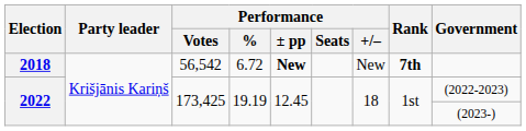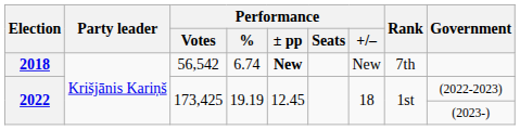 <table class=wikitable style=text-align:center>
 <tr>
 <th rowspan="2"><strong>Election</strong></th>
 <th rowspan="2">Party leader</th>
 <th colspan="5" scope="col">Performance</th>
 <th rowspan="2">Rank</th>
 <th rowspan="2">Government</th>
 </tr>
 <tr>
 <th><strong>Votes</strong></th>
 <th><strong>%</strong></th>
 <th><strong>± pp</strong></th>
 <th><strong>Seats</strong></th>
 <th><strong>+/–</strong></th>
 </tr>
 <tr>
 <th><a href='#'>2018</a></th>
 <td rowspan=3><a href='#'>Krišjānis Kariņš</a></td>
 <td>56,542</td>
-<td>6.72</td>
+<td>6.74</td>
 <td><strong>New</strong></td>
 <td></td>
 <td>New</td>
-<td><strong>7th</strong></td>
+<td>7th</td>
 <td></td>
 </tr>
 <tr>
 <th rowspan="2"><a href='#'>2022</a></th>
 <td rowspan="2">173,425</td>
 <td rowspan="2">19.19</td>
 <td rowspan="2"> 12.45</td>
 <td rowspan="2"></td>
 <td rowspan="2"> 18</td>
 <td rowspan="2">1st</td>
 <td> <small>(2022-2023)</small></td>
 </tr>
 <tr>
 <td> <small>(2023-)</small></td>
 </tr>
 </table>
